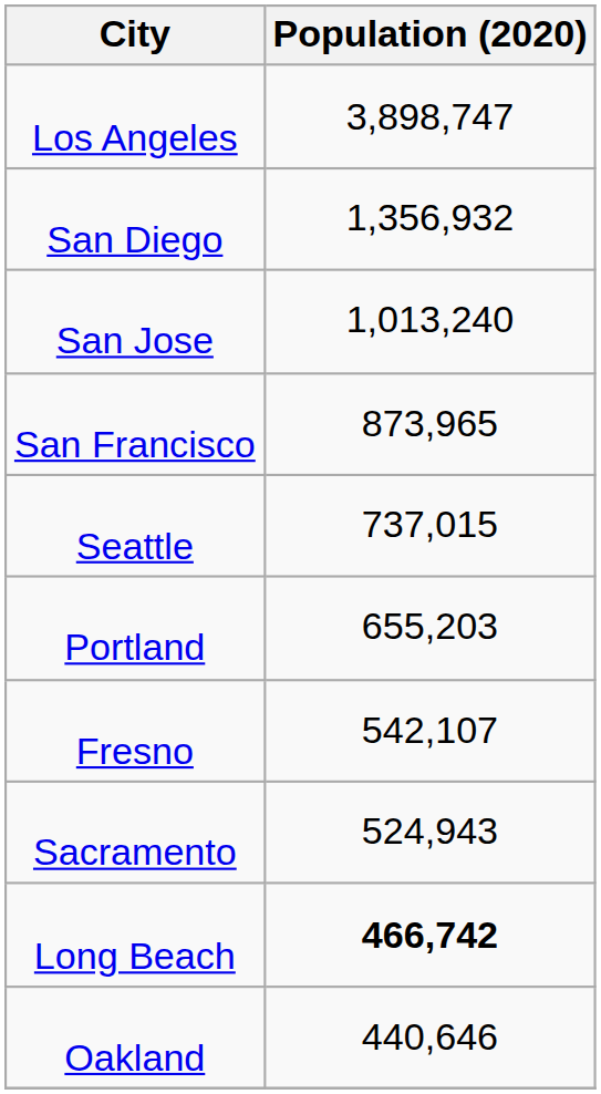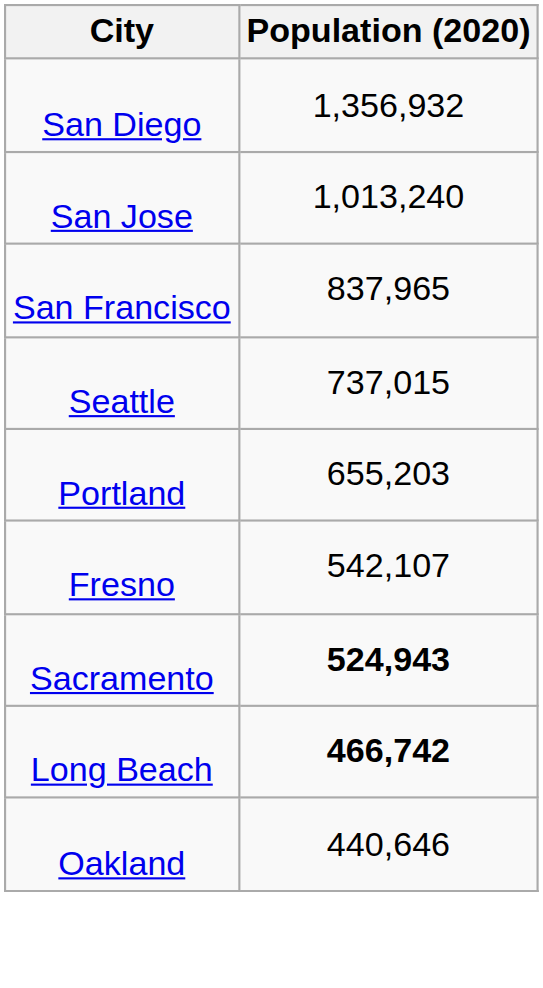 <table class="wikitable sortable" style="text-align:center;">
 <tr>
 <th><strong>City</strong></th>
 <th><strong>Population (2020)</strong></th>
-</tr>
-<tr>
-<td> <br> <a href='#'>Los Angeles</a></td>
-<td>3,898,747</td>
 </tr>
 <tr>
 <td> <br> <a href='#'>San Diego</a></td>
 <td>1,356,932</td>
 </tr>
 <tr>
 <td> <br> <a href='#'>San Jose</a></td>
 <td>1,013,240</td>
 </tr>
 <tr>
 <td> <br> <a href='#'>San Francisco</a></td>
-<td>873,965</td>
+<td>837,965</td>
 </tr>
 <tr>
 <td> <br> <a href='#'>Seattle</a></td>
 <td>737,015</td>
 </tr>
 <tr>
 <td> <br> <a href='#'>Portland</a></td>
 <td>655,203</td>
 </tr>
 <tr>
 <td> <br> <a href='#'>Fresno</a></td>
 <td>542,107</td>
 </tr>
 <tr>
 <td> <br> <a href='#'>Sacramento</a></td>
-<td>524,943</td>
+<td><strong>524,943</strong></td>
 </tr>
 <tr>
 <td> <br> <a href='#'>Long Beach</a></td>
 <td><strong>466,742</strong></td>
 </tr>
 <tr>
 <td> <br> <a href='#'>Oakland</a></td>
 <td>440,646</td>
 </tr>
 <tr>
 </tr>
 </table>
